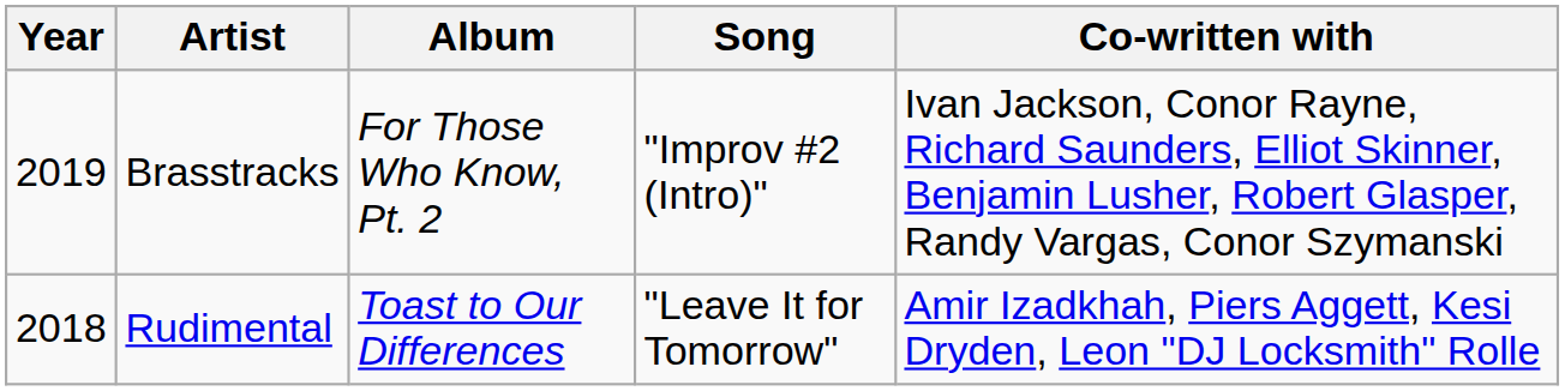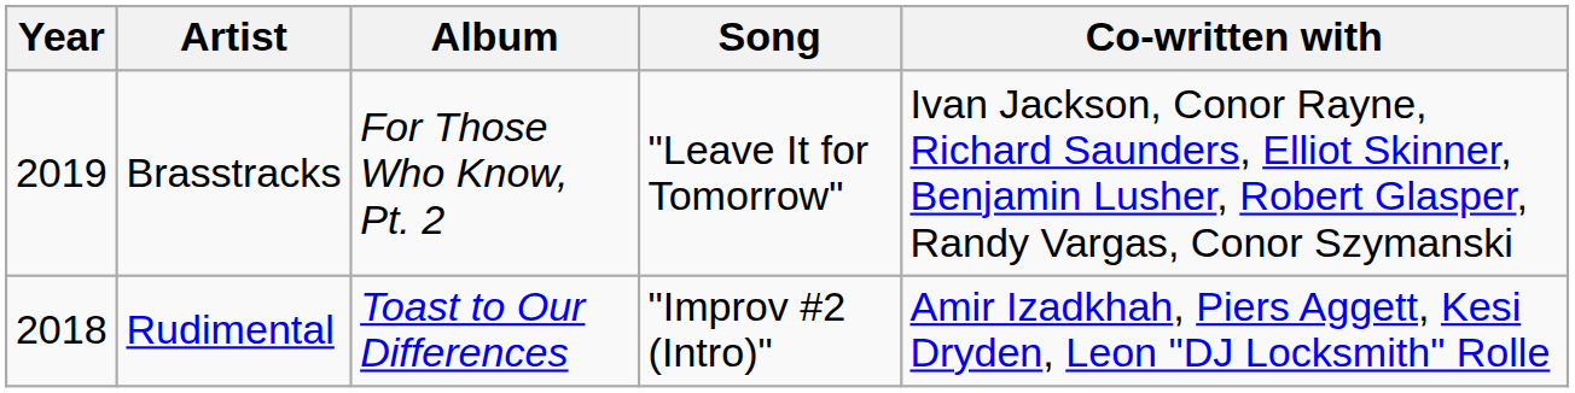 <table class="wikitable">
 <tr>
 <th>Year</th>
 <th>Artist</th>
 <th>Album</th>
 <th>Song</th>
 <th>Co-written with</th>
 </tr>
 <tr>
 <td>2019</td>
 <td>Brasstracks</td>
 <td><em>For Those Who Know, Pt. 2</em></td>
-<td>"Improv #2 (Intro)"</td>
+<td>"Leave It for Tomorrow" </td>
 <td>Ivan Jackson, Conor Rayne, <a href='#'>Richard Saunders</a>, <a href='#'>Elliot Skinner</a>, <a href='#'>Benjamin Lusher</a>, <a href='#'>Robert Glasper</a>, Randy Vargas, Conor Szymanski</td>
 </tr>
 <tr>
 <td>2018</td>
 <td><a href='#'>Rudimental</a></td>
 <td><em><a href='#'>Toast to Our Differences</a></em></td>
-<td>"Leave It for Tomorrow" </td>
+<td>"Improv #2 (Intro)"</td>
 <td><a href='#'>Amir Izadkhah</a>, <a href='#'>Piers Aggett</a>, <a href='#'>Kesi Dryden</a>, <a href='#'>Leon "DJ Locksmith" Rolle</a></td>
 </tr>
 </table>
